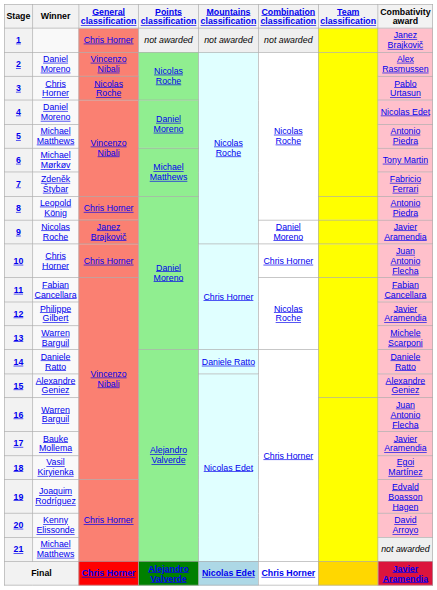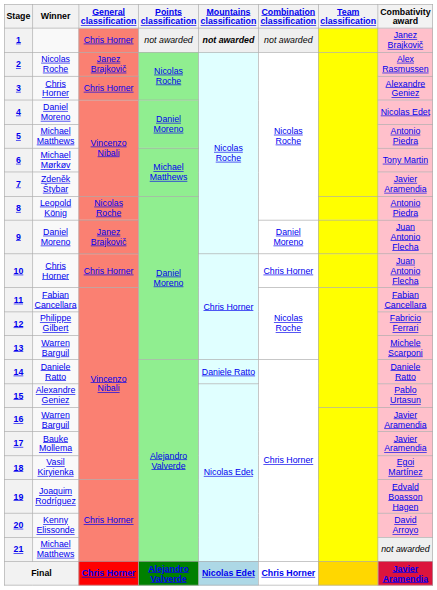 <table class="wikitable" style="text-align: center; font-size:smaller;">
 <tr>
 <th style="width:1%;">Stage</th>
 <th style="width:14%;">Winner</th>
 <th style="width:14%;"><a href='#'>General classification</a><br></th>
 <th style="width:14%;"><a href='#'>Points classification</a><br></th>
 <th style="width:14%;"><a href='#'>Mountains classification</a><br></th>
 <th style="width:14%;"><a href='#'>Combination classification</a><br></th>
 <th style="width:14%;"><a href='#'>Team classification</a></th>
 <th style="width:14%;">Combativity award</th>
 </tr>
 <tr>
 <th><a href='#'>1</a></th>
 <td></td>
 <td style="background:salmon;"><a href='#'>Chris Horner</a></td>
 <td style="background:#EFEFEF;"><em>not awarded</em></td>
-<td style="background:#EFEFEF;"><em>not awarded</em></td>
+<td style="background:#EFEFEF;"><strong><em>not awarded</em></strong></td>
 <td style="background:#EFEFEF;"><em>not awarded</em></td>
 <td style="background:yellow;"></td>
 <td style="background:pink;"><a href='#'>Janez Brajkovič</a></td>
 </tr>
 <tr>
 <th><a href='#'>2</a></th>
-<td><a href='#'>Daniel Moreno</a></td>
-<td style="background:salmon;"><a href='#'>Vincenzo Nibali</a></td>
+<td><a href='#'>Nicolas Roche</a></td>
+<td style="background:salmon;"><a href='#'>Janez Brajkovič</a></td>
 <td style="background:lightgreen;" rowspan=2><a href='#'>Nicolas Roche</a></td>
 <td style="background:lightcyan;" rowspan=8><a href='#'>Nicolas Roche</a></td>
 <td style="background:white;" rowspan=7><a href='#'>Nicolas Roche</a></td>
 <td style="background:yellow" rowspan=6></td>
 <td style="background:pink;"><a href='#'>Alex Rasmussen</a></td>
 </tr>
 <tr>
 <th><a href='#'>3</a></th>
 <td><a href='#'>Chris Horner</a></td>
-<td style="background:salmon;"><a href='#'>Nicolas Roche</a></td>
-<td style="background:pink;"><a href='#'>Pablo Urtasun</a></td>
+<td style="background:salmon;"><a href='#'>Chris Horner</a></td>
+<td style="background:pink;"><a href='#'>Alexandre Geniez</a></td>
 </tr>
 <tr>
 <th><a href='#'>4</a></th>
 <td><a href='#'>Daniel Moreno</a></td>
 <td style="background:salmon;" rowspan=4><a href='#'>Vincenzo Nibali</a></td>
 <td style="background:lightgreen;" rowspan=2><a href='#'>Daniel Moreno</a></td>
 <td style="background:pink;"><a href='#'>Nicolas Edet</a></td>
 </tr>
 <tr>
 <th><a href='#'>5</a></th>
 <td><a href='#'>Michael Matthews</a></td>
 <td style="background:pink;"><a href='#'>Antonio Piedra</a></td>
 </tr>
 <tr>
 <th><a href='#'>6</a></th>
 <td><a href='#'>Michael Mørkøv</a></td>
 <td style="background:lightgreen;" rowspan=2><a href='#'>Michael Matthews</a></td>
 <td style="background:pink;"><a href='#'>Tony Martin</a></td>
 </tr>
 <tr>
 <th><a href='#'>7</a></th>
 <td><a href='#'>Zdeněk Štybar</a></td>
-<td style="background:pink;"><a href='#'>Fabricio Ferrari</a></td>
+<td style="background:pink;"><a href='#'>Javier Aramendia</a></td>
 </tr>
 <tr>
 <th><a href='#'>8</a></th>
 <td><a href='#'>Leopold König</a></td>
-<td style="background:salmon;"><a href='#'>Chris Horner</a></td>
+<td style="background:salmon;"><a href='#'>Nicolas Roche</a></td>
 <td style="background:lightgreen;" rowspan=6><a href='#'>Daniel Moreno</a></td>
 <td style="background:yellow"></td>
 <td style="background:pink;"><a href='#'>Antonio Piedra</a></td>
 </tr>
 <tr>
 <th><a href='#'>9</a></th>
-<td><a href='#'>Nicolas Roche</a></td>
+<td><a href='#'>Daniel Moreno</a></td>
 <td style="background:salmon;"><a href='#'>Janez Brajkovič</a></td>
 <td style="background:white;"><a href='#'>Daniel Moreno</a></td>
 <td style="background:yellow"></td>
-<td style="background:pink;"><a href='#'>Javier Aramendia</a></td>
+<td style="background:pink;"><a href='#'>Juan Antonio Flecha</a></td>
 </tr>
 <tr>
 <th><a href='#'>10</a></th>
 <td><a href='#'>Chris Horner</a></td>
 <td style="background:salmon;"><a href='#'>Chris Horner</a></td>
 <td style="background:lightcyan;" rowspan=4><a href='#'>Chris Horner</a></td>
 <td style="background:white;"><a href='#'>Chris Horner</a></td>
 <td style="background:yellow"></td>
 <td style="background:pink;"><a href='#'>Juan Antonio Flecha</a></td>
 </tr>
 <tr>
 <th><a href='#'>11</a></th>
 <td><a href='#'>Fabian Cancellara</a></td>
 <td style="background:salmon;" rowspan=8><a href='#'>Vincenzo Nibali</a></td>
 <td style="background:white;" rowspan=3><a href='#'>Nicolas Roche</a></td>
 <td style="background:yellow" rowspan=5></td>
 <td style="background:pink;"><a href='#'>Fabian Cancellara</a></td>
 </tr>
 <tr>
 <th><a href='#'>12</a></th>
 <td><a href='#'>Philippe Gilbert</a></td>
-<td style="background:pink;"><a href='#'>Javier Aramendia</a></td>
+<td style="background:pink;"><a href='#'>Fabricio Ferrari</a></td>
 </tr>
 <tr>
 <th><a href='#'>13</a></th>
 <td><a href='#'>Warren Barguil</a></td>
 <td style="background:pink;"><a href='#'>Michele Scarponi</a></td>
 </tr>
 <tr>
 <th><a href='#'>14</a></th>
 <td><a href='#'>Daniele Ratto</a></td>
 <td style="background:lightgreen;" rowspan=8><a href='#'>Alejandro Valverde</a></td>
 <td style="background:lightcyan;"><a href='#'>Daniele Ratto</a></td>
 <td style="background:white;" rowspan=8><a href='#'>Chris Horner</a></td>
 <td style="background:pink;"><a href='#'>Daniele Ratto</a></td>
 </tr>
 <tr>
 <th><a href='#'>15</a></th>
 <td><a href='#'>Alexandre Geniez</a></td>
 <td style="background:lightcyan;" rowspan=7><a href='#'>Nicolas Edet</a></td>
-<td style="background:pink;"><a href='#'>Alexandre Geniez</a></td>
+<td style="background:pink;"><a href='#'>Pablo Urtasun</a></td>
 </tr>
 <tr>
 <th><a href='#'>16</a></th>
 <td><a href='#'>Warren Barguil</a></td>
 <td style="background:yellow" rowspan=6></td>
-<td style="background:pink;"><a href='#'>Juan Antonio Flecha</a></td>
+<td style="background:pink;"><a href='#'>Javier Aramendia</a></td>
 </tr>
 <tr>
 <th><a href='#'>17</a></th>
 <td><a href='#'>Bauke Mollema</a></td>
 <td style="background:pink;"><a href='#'>Javier Aramendia</a></td>
 </tr>
 <tr>
 <th><a href='#'>18</a></th>
 <td><a href='#'>Vasil Kiryienka</a></td>
 <td style="background:pink;"><a href='#'>Egoi Martínez</a></td>
 </tr>
 <tr>
 <th><a href='#'>19</a></th>
 <td><a href='#'>Joaquim Rodríguez</a></td>
 <td style="background:salmon;" rowspan=3><a href='#'>Chris Horner</a></td>
 <td style="background:pink;"><a href='#'>Edvald Boasson Hagen</a></td>
 </tr>
 <tr>
 <th><a href='#'>20</a></th>
 <td><a href='#'>Kenny Elissonde</a></td>
 <td style="background:pink;"><a href='#'>David Arroyo</a></td>
 </tr>
 <tr>
 <th><a href='#'>21</a></th>
 <td><a href='#'>Michael Matthews</a></td>
 <td style="background:#EFEFEF;"><em>not awarded</em></td>
 </tr>
 <tr>
 <th colspan=2><strong>Final</strong></th>
 <th style="background:red;"><a href='#'>Chris Horner</a></th>
 <th style="background:green;"><a href='#'>Alejandro Valverde</a></th>
 <th style="background:lightblue;"><a href='#'>Nicolas Edet</a></th>
 <th style="background:white;"><a href='#'>Chris Horner</a></th>
 <th style="background:gold;"></th>
 <th style="background:crimson;"><a href='#'>Javier Aramendia</a></th>
 </tr>
 </table>
